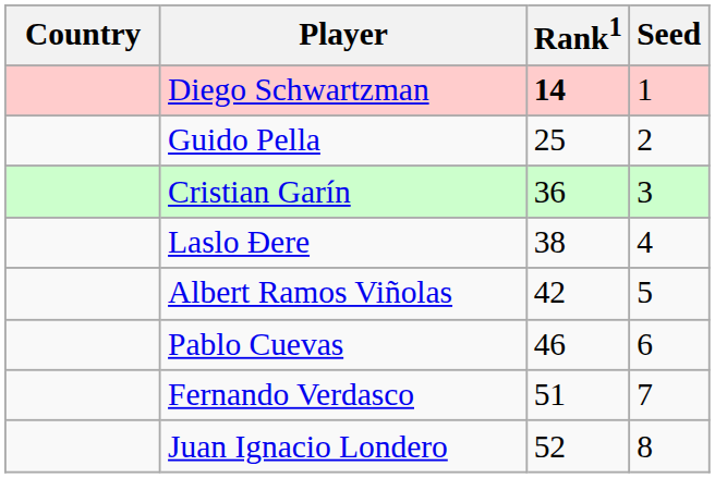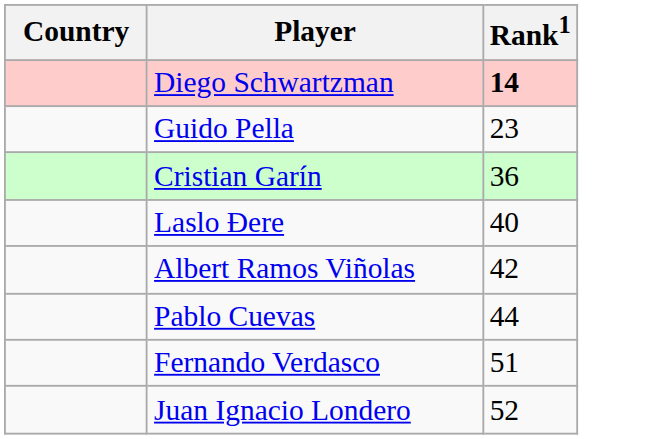 <table class="sortable wikitable">
 <tr>
 <th width=70>Country</th>
 <th width=175>Player</th>
 <th>Rank<sup>1</sup></th>
-<th>Seed</th>
 </tr>
 <tr style="background:#fcc;">
 <td></td>
 <td><a href='#'>Diego Schwartzman</a></td>
 <td><strong>14</strong></td>
-<td>1</td>
 </tr>
 <tr>
 <td></td>
 <td><a href='#'>Guido Pella</a></td>
-<td>25</td>
-<td>2</td>
+<td>23</td>
 </tr>
 <tr style="background:#cfc;">
 <td></td>
 <td><a href='#'>Cristian Garín</a></td>
 <td>36</td>
-<td>3</td>
 </tr>
 <tr>
 <td></td>
 <td><a href='#'>Laslo Đere</a></td>
-<td>38</td>
-<td>4</td>
+<td>40</td>
 </tr>
 <tr>
 <td></td>
 <td><a href='#'>Albert Ramos Viñolas</a></td>
 <td>42</td>
-<td>5</td>
 </tr>
 <tr>
 <td></td>
 <td><a href='#'>Pablo Cuevas</a></td>
-<td>46</td>
-<td>6</td>
+<td>44</td>
 </tr>
 <tr>
 <td></td>
 <td><a href='#'>Fernando Verdasco</a></td>
 <td>51</td>
-<td>7</td>
 </tr>
 <tr>
 <td></td>
 <td><a href='#'>Juan Ignacio Londero</a></td>
 <td>52</td>
-<td>8</td>
 </tr>
 </table>
